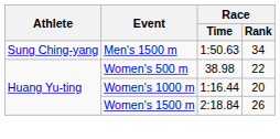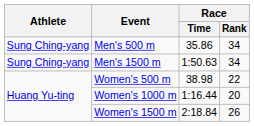 <table class="wikitable" style="font-size:90%">
 <tr>
 <th rowspan=2>Athlete</th>
 <th rowspan=2>Event</th>
 <th colspan="2">Race</th>
 </tr>
 <tr style="font-size:95%">
 <th>Time</th>
 <th>Rank</th>
+</tr>
+<tr align=center>
+<td align=left><a href='#'>Sung Ching-yang</a></td>
+<td align=left><a href='#'>Men's 500 m</a></td>
+<td>35.86</td>
+<td>34</td>
 </tr>
 <tr align=center>
 <td align=left><a href='#'>Sung Ching-yang</a></td>
 <td align=left><a href='#'>Men's 1500 m</a></td>
 <td>1:50.63</td>
 <td>34</td>
 </tr>
 <tr align=center>
 <td align=left rowspan=3><a href='#'>Huang Yu-ting</a></td>
 <td align=left><a href='#'>Women's 500 m</a></td>
 <td>38.98</td>
 <td>22</td>
 </tr>
 <tr align=center>
 <td align=left><a href='#'>Women's 1000 m</a></td>
 <td>1:16.44</td>
 <td>20</td>
 </tr>
 <tr align=center>
 <td align=left><a href='#'>Women's 1500 m</a></td>
 <td>2:18.84</td>
 <td>26</td>
 </tr>
 </table>
